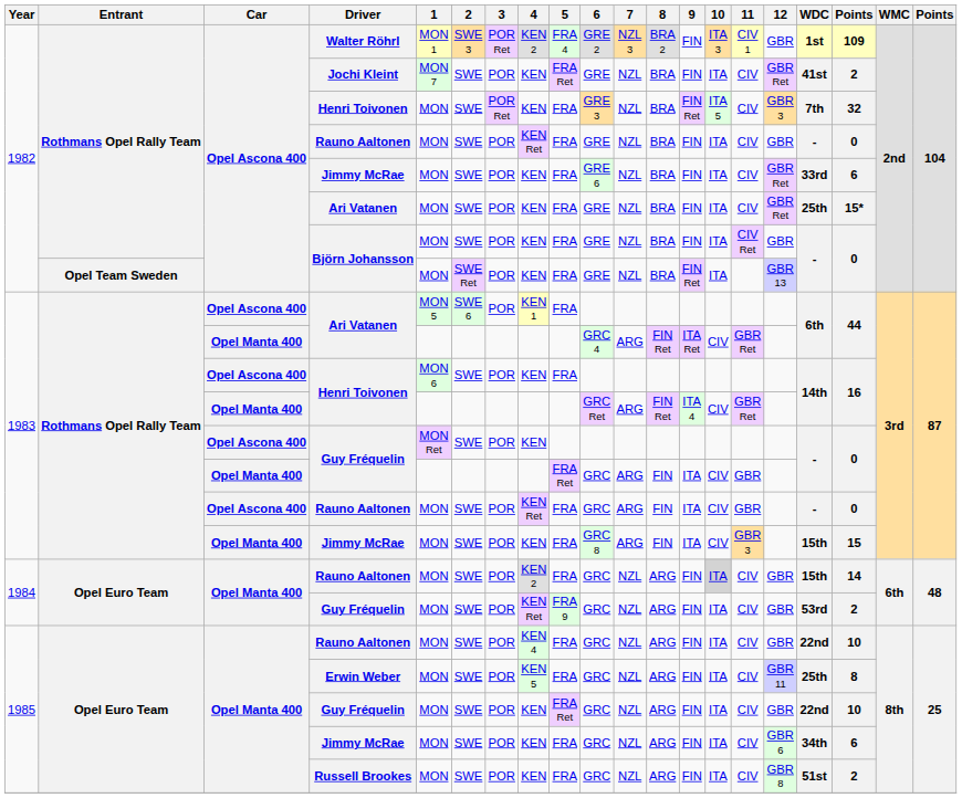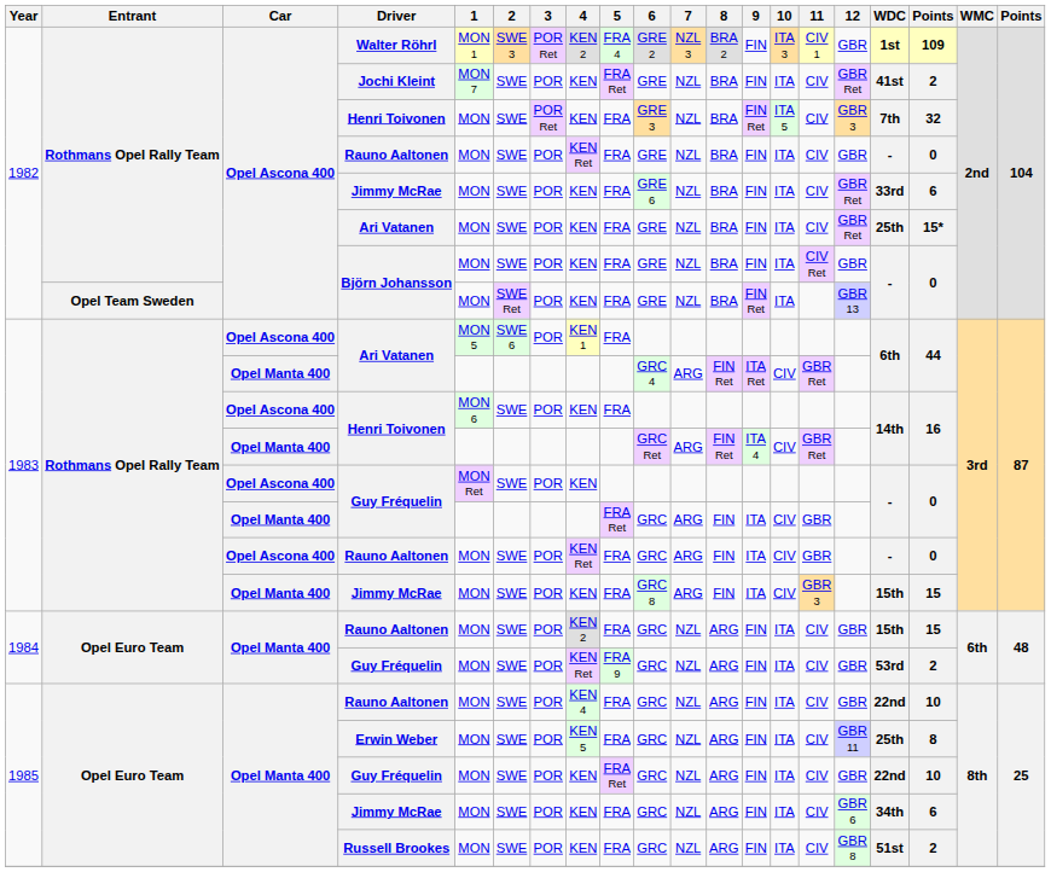 <table class="wikitable" style="text-align:center; font-size:90%;">
 <tr>
 <th>Year</th>
 <th>Entrant</th>
 <th>Car</th>
 <th>Driver</th>
 <th>1</th>
 <th>2</th>
 <th>3</th>
 <th>4</th>
 <th>5</th>
 <th>6</th>
 <th>7</th>
 <th>8</th>
 <th>9</th>
 <th>10</th>
 <th>11</th>
 <th>12</th>
 <th>WDC</th>
 <th>Points</th>
 <th>WMC</th>
 <th>Points</th>
 </tr>
 <tr>
 <td rowspan="8"><a href='#'>1982</a></td>
 <th rowspan="7"><a href='#'>Rothmans</a> Opel Rally Team</th>
 <th rowspan="8"><a href='#'>Opel Ascona 400</a></th>
 <th> <a href='#'>Walter Röhrl</a></th>
 <td style="background:#FFFFBF;"><a href='#'>MON</a><br><small>1</small></td>
 <td style="background:#FFDF9F;"><a href='#'>SWE</a><br><small>3</small></td>
 <td style="background:#EFCFFF;"><a href='#'>POR</a><br><small>Ret</small></td>
 <td style="background:#DFDFDF;"><a href='#'>KEN</a><br><small>2</small></td>
 <td style="background:#DFFFDF;"><a href='#'>FRA</a><br><small>4</small></td>
 <td style="background:#DFDFDF;"><a href='#'>GRE</a><br><small>2</small></td>
 <td style="background:#FFDF9F;"><a href='#'>NZL</a><br><small>3</small></td>
 <td style="background:#DFDFDF;"><a href='#'>BRA</a><br><small>2</small></td>
 <td><a href='#'>FIN</a></td>
 <td style="background:#FFDF9F;"><a href='#'>ITA</a><br><small>3</small></td>
 <td style="background:#FFFFBF;"><a href='#'>CIV</a><br><small>1</small></td>
 <td><a href='#'>GBR</a></td>
 <td style="background:#FFFFBF;"><strong>1st</strong></td>
 <td style="background:#FFFFBF;"><strong>109</strong></td>
 <td rowspan="8" style="background:#DFDFDF;"><strong>2nd</strong></td>
 <td rowspan="8" style="background:#DFDFDF;"><strong>104</strong></td>
 </tr>
 <tr>
 <th> <a href='#'>Jochi Kleint</a></th>
 <td style="background:#DFFFDF;"><a href='#'>MON</a><br><small>7</small></td>
 <td><a href='#'>SWE</a></td>
 <td><a href='#'>POR</a></td>
 <td><a href='#'>KEN</a></td>
 <td style="background:#EFCFFF;"><a href='#'>FRA</a><br><small>Ret</small></td>
 <td><a href='#'>GRE</a></td>
 <td><a href='#'>NZL</a></td>
 <td><a href='#'>BRA</a></td>
 <td><a href='#'>FIN</a></td>
 <td><a href='#'>ITA</a></td>
 <td><a href='#'>CIV</a></td>
 <td style="background:#EFCFFF;"><a href='#'>GBR</a><br><small>Ret</small></td>
 <th>41st</th>
 <th>2</th>
 </tr>
 <tr>
 <th> <a href='#'>Henri Toivonen</a></th>
 <td><a href='#'>MON</a></td>
 <td><a href='#'>SWE</a></td>
 <td style="background:#EFCFFF;"><a href='#'>POR</a><br><small>Ret</small></td>
 <td><a href='#'>KEN</a></td>
 <td><a href='#'>FRA</a></td>
 <td style="background:#FFDF9F;"><a href='#'>GRE</a><br><small>3</small></td>
 <td><a href='#'>NZL</a></td>
 <td><a href='#'>BRA</a></td>
 <td style="background:#EFCFFF;"><a href='#'>FIN</a><br><small>Ret</small></td>
 <td style="background:#DFFFDF;"><a href='#'>ITA</a><br><small>5</small></td>
 <td><a href='#'>CIV</a></td>
 <td style="background:#FFDF9F;"><a href='#'>GBR</a><br><small>3</small></td>
 <th>7th</th>
 <th>32</th>
 </tr>
 <tr>
 <th> <a href='#'>Rauno Aaltonen</a></th>
 <td><a href='#'>MON</a></td>
 <td><a href='#'>SWE</a></td>
 <td><a href='#'>POR</a></td>
 <td style="background:#EFCFFF;"><a href='#'>KEN</a><br><small>Ret</small></td>
 <td><a href='#'>FRA</a></td>
 <td><a href='#'>GRE</a></td>
 <td><a href='#'>NZL</a></td>
 <td><a href='#'>BRA</a></td>
 <td><a href='#'>FIN</a></td>
 <td><a href='#'>ITA</a></td>
 <td><a href='#'>CIV</a></td>
 <td><a href='#'>GBR</a></td>
 <th>-</th>
 <th>0</th>
 </tr>
 <tr>
 <th> <a href='#'>Jimmy McRae</a></th>
 <td><a href='#'>MON</a></td>
 <td><a href='#'>SWE</a></td>
 <td><a href='#'>POR</a></td>
 <td><a href='#'>KEN</a></td>
 <td><a href='#'>FRA</a></td>
 <td style="background:#DFFFDF;"><a href='#'>GRE</a><br><small>6</small></td>
 <td><a href='#'>NZL</a></td>
 <td><a href='#'>BRA</a></td>
 <td><a href='#'>FIN</a></td>
 <td><a href='#'>ITA</a></td>
 <td><a href='#'>CIV</a></td>
 <td style="background:#EFCFFF;"><a href='#'>GBR</a><br><small>Ret</small></td>
 <th>33rd</th>
 <th>6</th>
 </tr>
 <tr>
 <th> <a href='#'>Ari Vatanen</a></th>
 <td><a href='#'>MON</a></td>
 <td><a href='#'>SWE</a></td>
 <td><a href='#'>POR</a></td>
 <td><a href='#'>KEN</a></td>
 <td><a href='#'>FRA</a></td>
 <td><a href='#'>GRE</a></td>
 <td><a href='#'>NZL</a></td>
 <td><a href='#'>BRA</a></td>
 <td><a href='#'>FIN</a></td>
 <td><a href='#'>ITA</a></td>
 <td><a href='#'>CIV</a></td>
 <td style="background:#EFCFFF;"><a href='#'>GBR</a><br><small>Ret</small></td>
 <th>25th</th>
 <th>15*</th>
 </tr>
 <tr>
 <th rowspan="2"> <a href='#'>Björn Johansson</a></th>
 <td><a href='#'>MON</a></td>
 <td><a href='#'>SWE</a></td>
 <td><a href='#'>POR</a></td>
 <td><a href='#'>KEN</a></td>
 <td><a href='#'>FRA</a></td>
 <td><a href='#'>GRE</a></td>
 <td><a href='#'>NZL</a></td>
 <td><a href='#'>BRA</a></td>
 <td><a href='#'>FIN</a></td>
 <td><a href='#'>ITA</a></td>
 <td style="background:#EFCFFF;"><a href='#'>CIV</a><br><small>Ret</small></td>
 <td><a href='#'>GBR</a></td>
 <th rowspan="2">-</th>
 <th rowspan="2">0</th>
 </tr>
 <tr>
 <th>Opel Team Sweden</th>
 <td><a href='#'>MON</a></td>
 <td style="background:#EFCFFF;"><a href='#'>SWE</a><br><small>Ret</small></td>
 <td><a href='#'>POR</a></td>
 <td><a href='#'>KEN</a></td>
 <td><a href='#'>FRA</a></td>
 <td><a href='#'>GRE</a></td>
 <td><a href='#'>NZL</a></td>
 <td><a href='#'>BRA</a></td>
 <td style="background:#EFCFFF;"><a href='#'>FIN</a><br><small>Ret</small></td>
 <td><a href='#'>ITA</a></td>
 <td></td>
 <td style="background:#CFCFFF;"><a href='#'>GBR</a><br><small>13</small></td>
 </tr>
 <tr>
 <td rowspan="8"><a href='#'>1983</a></td>
 <th rowspan="8"><a href='#'>Rothmans</a> Opel Rally Team</th>
 <th><a href='#'>Opel Ascona 400</a></th>
 <th rowspan="2"> <a href='#'>Ari Vatanen</a></th>
 <td style="background:#DFFFDF;"><a href='#'>MON</a><br><small>5</small></td>
 <td style="background:#DFFFDF;"><a href='#'>SWE</a><br><small>6</small></td>
 <td><a href='#'>POR</a></td>
 <td style="background:#FFFFBF;"><a href='#'>KEN</a><br><small>1</small></td>
 <td><a href='#'>FRA</a></td>
 <td></td>
 <td></td>
 <td></td>
 <td></td>
 <td></td>
 <td></td>
 <td></td>
 <th rowspan="2">6th</th>
 <th rowspan="2">44</th>
 <td rowspan="8" style="background:#FFDF9F;"><strong>3rd</strong></td>
 <td rowspan="8" style="background:#FFDF9F;"><strong>87</strong></td>
 </tr>
 <tr>
 <th><a href='#'>Opel Manta 400</a></th>
 <td></td>
 <td></td>
 <td></td>
 <td></td>
 <td></td>
 <td style="background:#DFFFDF;"><a href='#'>GRC</a><br><small>4</small></td>
 <td><a href='#'>ARG</a></td>
 <td style="background:#EFCFFF;"><a href='#'>FIN</a><br><small>Ret</small></td>
 <td style="background:#EFCFFF;"><a href='#'>ITA</a><br><small>Ret</small></td>
 <td><a href='#'>CIV</a></td>
 <td style="background:#EFCFFF;"><a href='#'>GBR</a><br><small>Ret</small></td>
 </tr>
 <tr>
 <th><a href='#'>Opel Ascona 400</a></th>
 <th rowspan="2"> <a href='#'>Henri Toivonen</a></th>
 <td style="background:#DFFFDF;"><a href='#'>MON</a><br><small>6</small></td>
 <td><a href='#'>SWE</a></td>
 <td><a href='#'>POR</a></td>
 <td><a href='#'>KEN</a></td>
 <td><a href='#'>FRA</a></td>
 <td></td>
 <td></td>
 <td></td>
 <td></td>
 <td></td>
 <td></td>
 <td></td>
 <th rowspan="2">14th</th>
 <th rowspan="2">16</th>
 </tr>
 <tr>
 <th><a href='#'>Opel Manta 400</a></th>
 <td></td>
 <td></td>
 <td></td>
 <td></td>
 <td></td>
 <td style="background:#EFCFFF;"><a href='#'>GRC</a><br><small>Ret</small></td>
 <td><a href='#'>ARG</a></td>
 <td style="background:#EFCFFF;"><a href='#'>FIN</a><br><small>Ret</small></td>
 <td style="background:#DFFFDF;"><a href='#'>ITA</a><br><small>4</small></td>
 <td><a href='#'>CIV</a></td>
 <td style="background:#EFCFFF;"><a href='#'>GBR</a><br><small>Ret</small></td>
 </tr>
 <tr>
 <th><a href='#'>Opel Ascona 400</a></th>
 <th rowspan="2"> <a href='#'>Guy Fréquelin</a></th>
 <td style="background:#EFCFFF;"><a href='#'>MON</a><br><small>Ret</small></td>
 <td><a href='#'>SWE</a></td>
 <td><a href='#'>POR</a></td>
 <td><a href='#'>KEN</a></td>
 <td></td>
 <td></td>
 <td></td>
 <td></td>
 <td></td>
 <td></td>
 <td></td>
 <td></td>
 <th rowspan="2">-</th>
 <th rowspan="2">0</th>
 </tr>
 <tr>
 <th><a href='#'>Opel Manta 400</a></th>
 <td></td>
 <td></td>
 <td></td>
 <td></td>
 <td style="background:#EFCFFF;"><a href='#'>FRA</a><br><small>Ret</small></td>
 <td><a href='#'>GRC</a></td>
 <td><a href='#'>ARG</a></td>
 <td><a href='#'>FIN</a></td>
 <td><a href='#'>ITA</a></td>
 <td><a href='#'>CIV</a></td>
 <td><a href='#'>GBR</a></td>
 </tr>
 <tr>
 <th><a href='#'>Opel Ascona 400</a></th>
 <th> <a href='#'>Rauno Aaltonen</a></th>
 <td><a href='#'>MON</a></td>
 <td><a href='#'>SWE</a></td>
 <td><a href='#'>POR</a></td>
 <td style="background:#EFCFFF;"><a href='#'>KEN</a><br><small>Ret</small></td>
 <td><a href='#'>FRA</a></td>
 <td><a href='#'>GRC</a></td>
 <td><a href='#'>ARG</a></td>
 <td><a href='#'>FIN</a></td>
 <td><a href='#'>ITA</a></td>
 <td><a href='#'>CIV</a></td>
 <td><a href='#'>GBR</a></td>
 <td></td>
 <th>-</th>
 <th>0</th>
 </tr>
 <tr>
 <th><a href='#'>Opel Manta 400</a></th>
 <th> <a href='#'>Jimmy McRae</a></th>
 <td><a href='#'>MON</a></td>
 <td><a href='#'>SWE</a></td>
 <td><a href='#'>POR</a></td>
 <td><a href='#'>KEN</a></td>
 <td><a href='#'>FRA</a></td>
 <td style="background:#DFFFDF;"><a href='#'>GRC</a><br><small>8</small></td>
 <td><a href='#'>ARG</a></td>
 <td><a href='#'>FIN</a></td>
 <td><a href='#'>ITA</a></td>
 <td><a href='#'>CIV</a></td>
 <td style="background:#FFDF9F;"><a href='#'>GBR</a><br><small>3</small></td>
 <td></td>
 <th>15th</th>
 <th>15</th>
 </tr>
 <tr>
 <td rowspan="2"><a href='#'>1984</a></td>
 <th rowspan="2">Opel Euro Team</th>
 <th rowspan="2"><a href='#'>Opel Manta 400</a></th>
 <th> <a href='#'>Rauno Aaltonen</a></th>
 <td><a href='#'>MON</a></td>
 <td><a href='#'>SWE</a></td>
 <td><a href='#'>POR</a></td>
 <td style="background:#DFDFDF;"><a href='#'>KEN</a><br><small>2</small></td>
 <td><a href='#'>FRA</a></td>
 <td><a href='#'>GRC</a></td>
 <td><a href='#'>NZL</a></td>
 <td><a href='#'>ARG</a></td>
 <td><a href='#'>FIN</a></td>
-<td style="background: lightgrey;"><a href='#'>ITA</a></td>
+<td><a href='#'>ITA</a></td>
 <td><a href='#'>CIV</a></td>
 <td><a href='#'>GBR</a></td>
 <th>15th</th>
-<th>14</th>
+<th>15</th>
 <th rowspan="2">6th</th>
 <th rowspan="2">48</th>
 </tr>
 <tr>
 <th> <a href='#'>Guy Fréquelin</a></th>
 <td><a href='#'>MON</a></td>
 <td><a href='#'>SWE</a></td>
 <td><a href='#'>POR</a></td>
 <td style="background:#EFCFFF;"><a href='#'>KEN</a><br><small>Ret</small></td>
 <td style="background:#DFFFDF;"><a href='#'>FRA</a><br><small>9</small></td>
 <td><a href='#'>GRC</a></td>
 <td><a href='#'>NZL</a></td>
 <td><a href='#'>ARG</a></td>
 <td><a href='#'>FIN</a></td>
 <td><a href='#'>ITA</a></td>
 <td><a href='#'>CIV</a></td>
 <td><a href='#'>GBR</a></td>
 <th>53rd</th>
 <th>2</th>
 </tr>
 <tr>
 <td rowspan="5"><a href='#'>1985</a></td>
 <th rowspan="5">Opel Euro Team</th>
 <th rowspan="5"><a href='#'>Opel Manta 400</a></th>
 <th> <a href='#'>Rauno Aaltonen</a></th>
 <td><a href='#'>MON</a></td>
 <td><a href='#'>SWE</a></td>
 <td><a href='#'>POR</a></td>
 <td style="background:#DFFFDF;"><a href='#'>KEN</a><br><small>4</small></td>
 <td><a href='#'>FRA</a></td>
 <td><a href='#'>GRC</a></td>
 <td><a href='#'>NZL</a></td>
 <td><a href='#'>ARG</a></td>
 <td><a href='#'>FIN</a></td>
 <td><a href='#'>ITA</a></td>
 <td><a href='#'>CIV</a></td>
 <td><a href='#'>GBR</a></td>
 <th>22nd</th>
 <th>10</th>
 <th rowspan="5">8th</th>
 <th rowspan="5">25</th>
 </tr>
 <tr>
 <th> <a href='#'>Erwin Weber</a></th>
 <td><a href='#'>MON</a></td>
 <td><a href='#'>SWE</a></td>
 <td><a href='#'>POR</a></td>
 <td style="background:#DFFFDF;"><a href='#'>KEN</a><br><small>5</small></td>
 <td><a href='#'>FRA</a></td>
 <td><a href='#'>GRC</a></td>
 <td><a href='#'>NZL</a></td>
 <td><a href='#'>ARG</a></td>
 <td><a href='#'>FIN</a></td>
 <td><a href='#'>ITA</a></td>
 <td><a href='#'>CIV</a></td>
 <td style="background:#CFCFFF;"><a href='#'>GBR</a><br><small>11</small></td>
 <th>25th</th>
 <th>8</th>
 </tr>
 <tr>
 <th> <a href='#'>Guy Fréquelin</a></th>
 <td><a href='#'>MON</a></td>
 <td><a href='#'>SWE</a></td>
 <td><a href='#'>POR</a></td>
 <td><a href='#'>KEN</a></td>
 <td style="background:#EFCFFF;"><a href='#'>FRA</a><br><small>Ret</small></td>
 <td><a href='#'>GRC</a></td>
 <td><a href='#'>NZL</a></td>
 <td><a href='#'>ARG</a></td>
 <td><a href='#'>FIN</a></td>
 <td><a href='#'>ITA</a></td>
 <td><a href='#'>CIV</a></td>
 <td><a href='#'>GBR</a></td>
 <th>22nd</th>
 <th>10</th>
 </tr>
 <tr>
 <th> <a href='#'>Jimmy McRae</a></th>
 <td><a href='#'>MON</a></td>
 <td><a href='#'>SWE</a></td>
 <td><a href='#'>POR</a></td>
 <td><a href='#'>KEN</a></td>
 <td><a href='#'>FRA</a></td>
 <td><a href='#'>GRC</a></td>
 <td><a href='#'>NZL</a></td>
 <td><a href='#'>ARG</a></td>
 <td><a href='#'>FIN</a></td>
 <td><a href='#'>ITA</a></td>
 <td><a href='#'>CIV</a></td>
 <td style="background:#DFFFDF;"><a href='#'>GBR</a><br><small>6</small></td>
 <th>34th</th>
 <th>6</th>
 </tr>
 <tr>
 <th> <a href='#'>Russell Brookes</a></th>
 <td><a href='#'>MON</a></td>
 <td><a href='#'>SWE</a></td>
 <td><a href='#'>POR</a></td>
 <td><a href='#'>KEN</a></td>
 <td><a href='#'>FRA</a></td>
 <td><a href='#'>GRC</a></td>
 <td><a href='#'>NZL</a></td>
 <td><a href='#'>ARG</a></td>
 <td><a href='#'>FIN</a></td>
 <td><a href='#'>ITA</a></td>
 <td><a href='#'>CIV</a></td>
 <td style="background:#DFFFDF;"><a href='#'>GBR</a><br><small>8</small></td>
 <th>51st</th>
 <th>2</th>
 </tr>
 <tr>
 </tr>
 </table>
